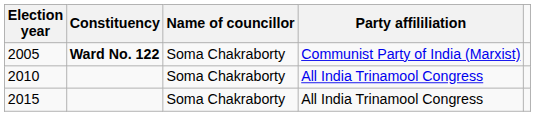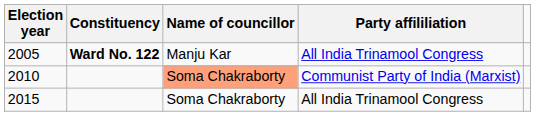 <table class="wikitable"ìÍĦĤĠčw>
 <tr>
 <th>Election<br> year</th>
 <th>Constituency</th>
 <th>Name of councillor</th>
 <th>Party affililiation</th>
 </tr>
 <tr>
 <td>2005</td>
 <td><strong>Ward No. 122</strong></td>
-<td>Soma Chakraborty</td>
-<td><a href='#'>Communist Party of India (Marxist)</a></td>
+<td>Manju Kar</td>
+<td><a href='#'>All India Trinamool Congress</a></td>
 <td></td>
 </tr>
 <tr>
 <td>2010</td>
 <td></td>
-<td>Soma Chakraborty</td>
-<td><a href='#'>All India Trinamool Congress</a></td>
+<td style="background: lightsalmon;">Soma Chakraborty</td>
+<td><a href='#'>Communist Party of India (Marxist)</a></td>
 <td></td>
 </tr>
 <tr>
 <td>2015</td>
 <td></td>
 <td>Soma Chakraborty</td>
 <td>All India Trinamool Congress</td>
 <td></td>
 </tr>
 </table>
